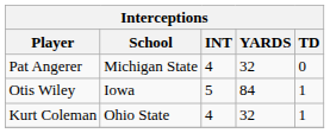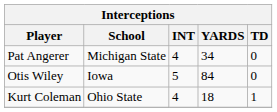 <table class="wikitable">
 <tr>
 <th colspan="7" align="center">Interceptions</th>
 </tr>
 <tr>
 <th>Player</th>
 <th>School</th>
 <th>INT</th>
 <th>YARDS</th>
 <th>TD</th>
 </tr>
 <tr>
 <td>Pat Angerer</td>
 <td>Michigan State</td>
 <td>4</td>
-<td>32</td>
+<td>34</td>
 <td>0</td>
 </tr>
 <tr>
 <td>Otis Wiley</td>
 <td>Iowa</td>
 <td>5</td>
 <td>84</td>
-<td>1</td>
+<td>0</td>
 </tr>
 <tr>
 <td>Kurt Coleman</td>
 <td>Ohio State</td>
 <td>4</td>
-<td>32</td>
+<td>18</td>
 <td>1</td>
 </tr>
 <tr>
 </tr>
 </table>
